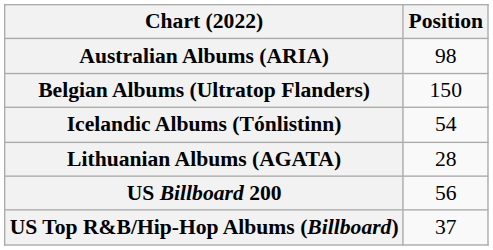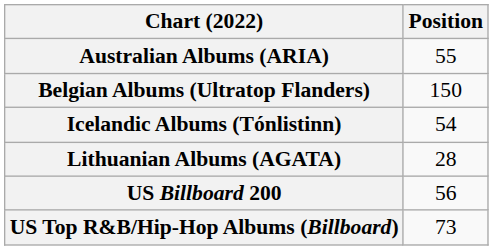 <table class="wikitable sortable plainrowheaders" style="text-align:center">
 <tr>
 <th scope="col">Chart (2022)</th>
 <th scope="col">Position</th>
 </tr>
 <tr>
 <th scope="row">Australian Albums (ARIA)</th>
-<td>98</td>
+<td>55</td>
 </tr>
 <tr>
 <th scope="row">Belgian Albums (Ultratop Flanders)</th>
 <td>150</td>
 </tr>
 <tr>
 <th scope="row">Icelandic Albums (Tónlistinn)</th>
 <td>54</td>
 </tr>
 <tr>
 <th scope="row">Lithuanian Albums (AGATA)</th>
 <td>28</td>
 </tr>
 <tr>
 <th scope="row">US <em>Billboard</em> 200</th>
 <td>56</td>
 </tr>
 <tr>
 <th scope="row">US Top R&B/Hip-Hop Albums (<em>Billboard</em>)</th>
-<td>37</td>
+<td>73</td>
 </tr>
 </table>
